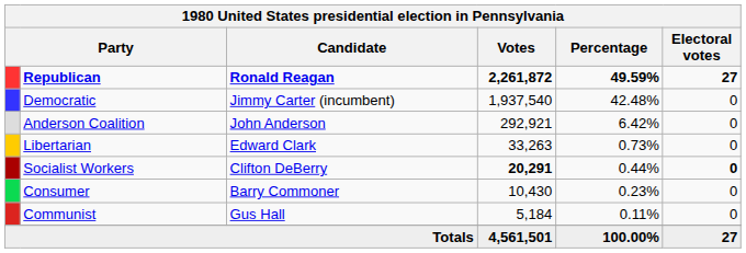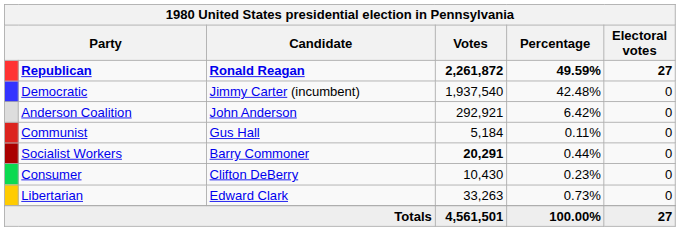 <table class="wikitable" style="font-size: 95%;">
 <tr>
 <th colspan="6">1980 United States presidential election in Pennsylvania</th>
 </tr>
 <tr>
 <th colspan="2" style="width: 15em">Party</th>
 <th style="width: 17em">Candidate</th>
 <th style="width: 5em">Votes</th>
 <th style="width: 7em">Percentage</th>
 <th style="width: 5em">Electoral votes</th>
 </tr>
 <tr>
 <th style="background-color:#FF3333; width: 3px"></th>
 <td style="width: 130px"><strong><a href='#'>Republican</a></strong></td>
 <td><strong><a href='#'>Ronald Reagan</a></strong></td>
 <td align="right"><strong>2,261,872</strong></td>
 <td align="right"><strong>49.59%</strong></td>
 <td align="right"><strong>27</strong></td>
 </tr>
 <tr>
 <th style="background-color:#3333FF; width: 3px"></th>
 <td style="width: 130px"><a href='#'>Democratic</a></td>
 <td><a href='#'>Jimmy Carter</a> (incumbent)</td>
 <td align="right">1,937,540</td>
 <td align="right">42.48%</td>
 <td align="right">0</td>
 </tr>
 <tr>
 <th style="background-color:#DDDDDD; width: 3px"></th>
 <td style="width: 130px"><a href='#'>Anderson Coalition</a></td>
 <td><a href='#'>John Anderson</a></td>
 <td align="right">292,921</td>
 <td align="right">6.42%</td>
 <td align="right">0</td>
 </tr>
 <tr>
+<th style="background-color:#DC241F; width: 3px"></th>
+<td style="width: 130px"><a href='#'>Communist</a></td>
+<td><a href='#'>Gus Hall</a></td>
+<td align="right">5,184</td>
+<td align="right">0.11%</td>
+<td align="right">0</td>
+</tr>
+<tr>
+<th style="background-color:#AA0000; width: 3px"></th>
+<td style="width: 130px"><a href='#'>Socialist Workers</a></td>
+<td><a href='#'>Barry Commoner</a></td>
+<td align="right"><strong>20,291</strong></td>
+<td align="right">0.44%</td>
+<td align="right">0</td>
+</tr>
+<tr>
+<th style="background-color:#0BDA51; width: 3px"></th>
+<td style="width: 130px"><a href='#'>Consumer</a></td>
+<td><a href='#'>Clifton DeBerry</a></td>
+<td align="right">10,430</td>
+<td align="right">0.23%</td>
+<td align="right">0</td>
+</tr>
+<tr>
 <th style="background-color:#FFCC00; width: 3px"></th>
 <td style="width: 130px"><a href='#'>Libertarian</a></td>
 <td><a href='#'>Edward Clark</a></td>
 <td align="right">33,263</td>
 <td align="right">0.73%</td>
-<td align="right">0</td>
-</tr>
-<tr>
-<th style="background-color:#AA0000; width: 3px"></th>
-<td style="width: 130px"><a href='#'>Socialist Workers</a></td>
-<td><a href='#'>Clifton DeBerry</a></td>
-<td align="right"><strong>20,291</strong></td>
-<td align="right">0.44%</td>
-<td align="right"><strong>0</strong></td>
-</tr>
-<tr>
-<th style="background-color:#0BDA51; width: 3px"></th>
-<td style="width: 130px"><a href='#'>Consumer</a></td>
-<td><a href='#'>Barry Commoner</a></td>
-<td align="right">10,430</td>
-<td align="right">0.23%</td>
-<td align="right">0</td>
-</tr>
-<tr>
-<th style="background-color:#DC241F; width: 3px"></th>
-<td style="width: 130px"><a href='#'>Communist</a></td>
-<td><a href='#'>Gus Hall</a></td>
-<td align="right">5,184</td>
-<td align="right">0.11%</td>
 <td align="right">0</td>
 </tr>
 <tr>
 </tr>
 <tr bgcolor="#EEEEEE">
 <td colspan="3" align="right"><strong>Totals</strong></td>
 <td align="right"><strong>4,561,501</strong></td>
 <td align="right"><strong>100.00%</strong></td>
 <td align="right"><strong>27</strong></td>
 </tr>
 </table>
